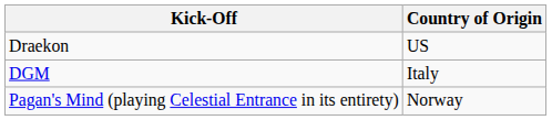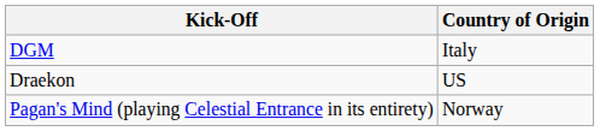 <table class="wikitable">
 <tr>
 <th>Kick-Off</th>
 <th>Country of Origin</th>
 </tr>
 <tr>
+<td><a href='#'>DGM</a></td>
+<td>Italy</td>
+</tr>
+<tr>
 <td>Draekon</td>
 <td>US</td>
-</tr>
-<tr>
-<td><a href='#'>DGM</a></td>
-<td>Italy</td>
 </tr>
 <tr>
 <td><a href='#'>Pagan's Mind</a> (playing <a href='#'>Celestial Entrance</a> in its entirety)</td>
 <td>Norway</td>
 </tr>
 </table>
